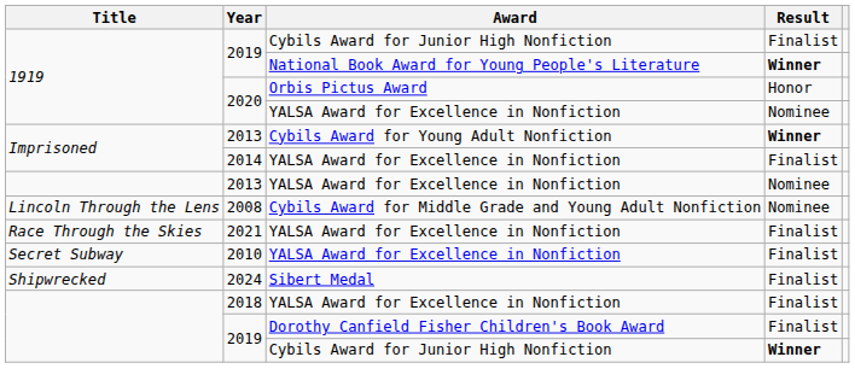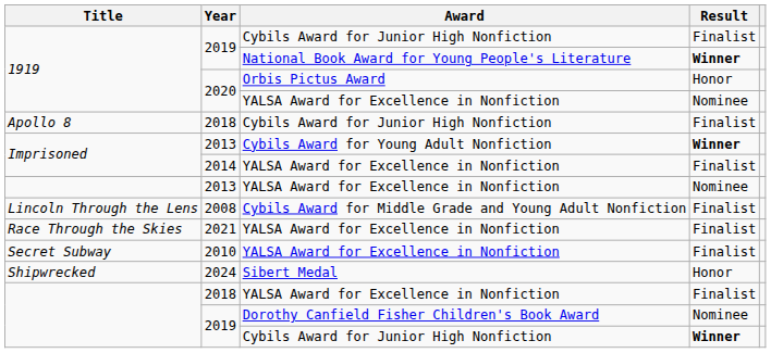 <table class="wikitable sortable mw-collapsible">
 <tr>
 <th>Title</th>
 <th>Year</th>
 <th>Award</th>
 <th>Result</th>
 <th></th>
 </tr>
 <tr>
 <td rowspan="4"><em>1919</em></td>
 <td rowspan="2">2019</td>
 <td>Cybils Award for Junior High Nonfiction</td>
 <td>Finalist</td>
 <td></td>
 </tr>
 <tr>
 <td><a href='#'>National Book Award for Young People's Literature</a></td>
 <td><strong>Winner</strong></td>
 <td></td>
 </tr>
 <tr>
 <td rowspan="2">2020</td>
 <td><a href='#'>Orbis Pictus Award</a></td>
 <td>Honor</td>
 <td></td>
 </tr>
 <tr>
 <td>YALSA Award for Excellence in Nonfiction</td>
 <td>Nominee</td>
 <td></td>
 </tr>
 <tr>
+<td><em>Apollo 8</em></td>
+<td>2018</td>
+<td>Cybils Award for Junior High Nonfiction</td>
+<td>Finalist</td>
+<td></td>
+</tr>
+<tr>
 <td rowspan="2"><em>Imprisoned</em></td>
 <td>2013</td>
 <td><a href='#'>Cybils Award</a> for Young Adult Nonfiction</td>
 <td><strong>Winner</strong></td>
 <td></td>
 </tr>
 <tr>
 <td>2014</td>
 <td>YALSA Award for Excellence in Nonfiction</td>
 <td>Finalist</td>
 <td></td>
 </tr>
 <tr>
 <td><em></em></td>
 <td>2013</td>
 <td>YALSA Award for Excellence in Nonfiction</td>
 <td>Nominee</td>
 <td></td>
 </tr>
 <tr>
 <td><em>Lincoln Through the Lens</em></td>
 <td>2008</td>
 <td><a href='#'>Cybils Award</a> for Middle Grade and Young Adult Nonfiction</td>
-<td>Nominee</td>
+<td>Finalist</td>
 <td></td>
 </tr>
 <tr>
 <td><em>Race Through the Skies</em></td>
 <td>2021</td>
 <td>YALSA Award for Excellence in Nonfiction</td>
 <td>Finalist</td>
 <td></td>
 </tr>
 <tr>
 <td><em>Secret Subway</em></td>
 <td>2010</td>
 <td><a href='#'>YALSA Award for Excellence in Nonfiction</a></td>
 <td>Finalist</td>
 <td></td>
 </tr>
 <tr>
 <td><em>Shipwrecked</em></td>
 <td>2024</td>
 <td><a href='#'>Sibert Medal</a></td>
-<td>Finalist</td>
+<td>Honor</td>
 <td></td>
 </tr>
 <tr>
 <td rowspan="3"><em></em></td>
 <td>2018</td>
 <td>YALSA Award for Excellence in Nonfiction</td>
 <td>Finalist</td>
 <td></td>
 </tr>
 <tr>
 <td rowspan="2">2019</td>
 <td><a href='#'>Dorothy Canfield Fisher Children's Book Award</a></td>
-<td>Finalist</td>
+<td>Nominee</td>
 <td></td>
 </tr>
 <tr>
 <td>Cybils Award for Junior High Nonfiction</td>
 <td><strong>Winner</strong></td>
 <td></td>
 </tr>
 </table>
